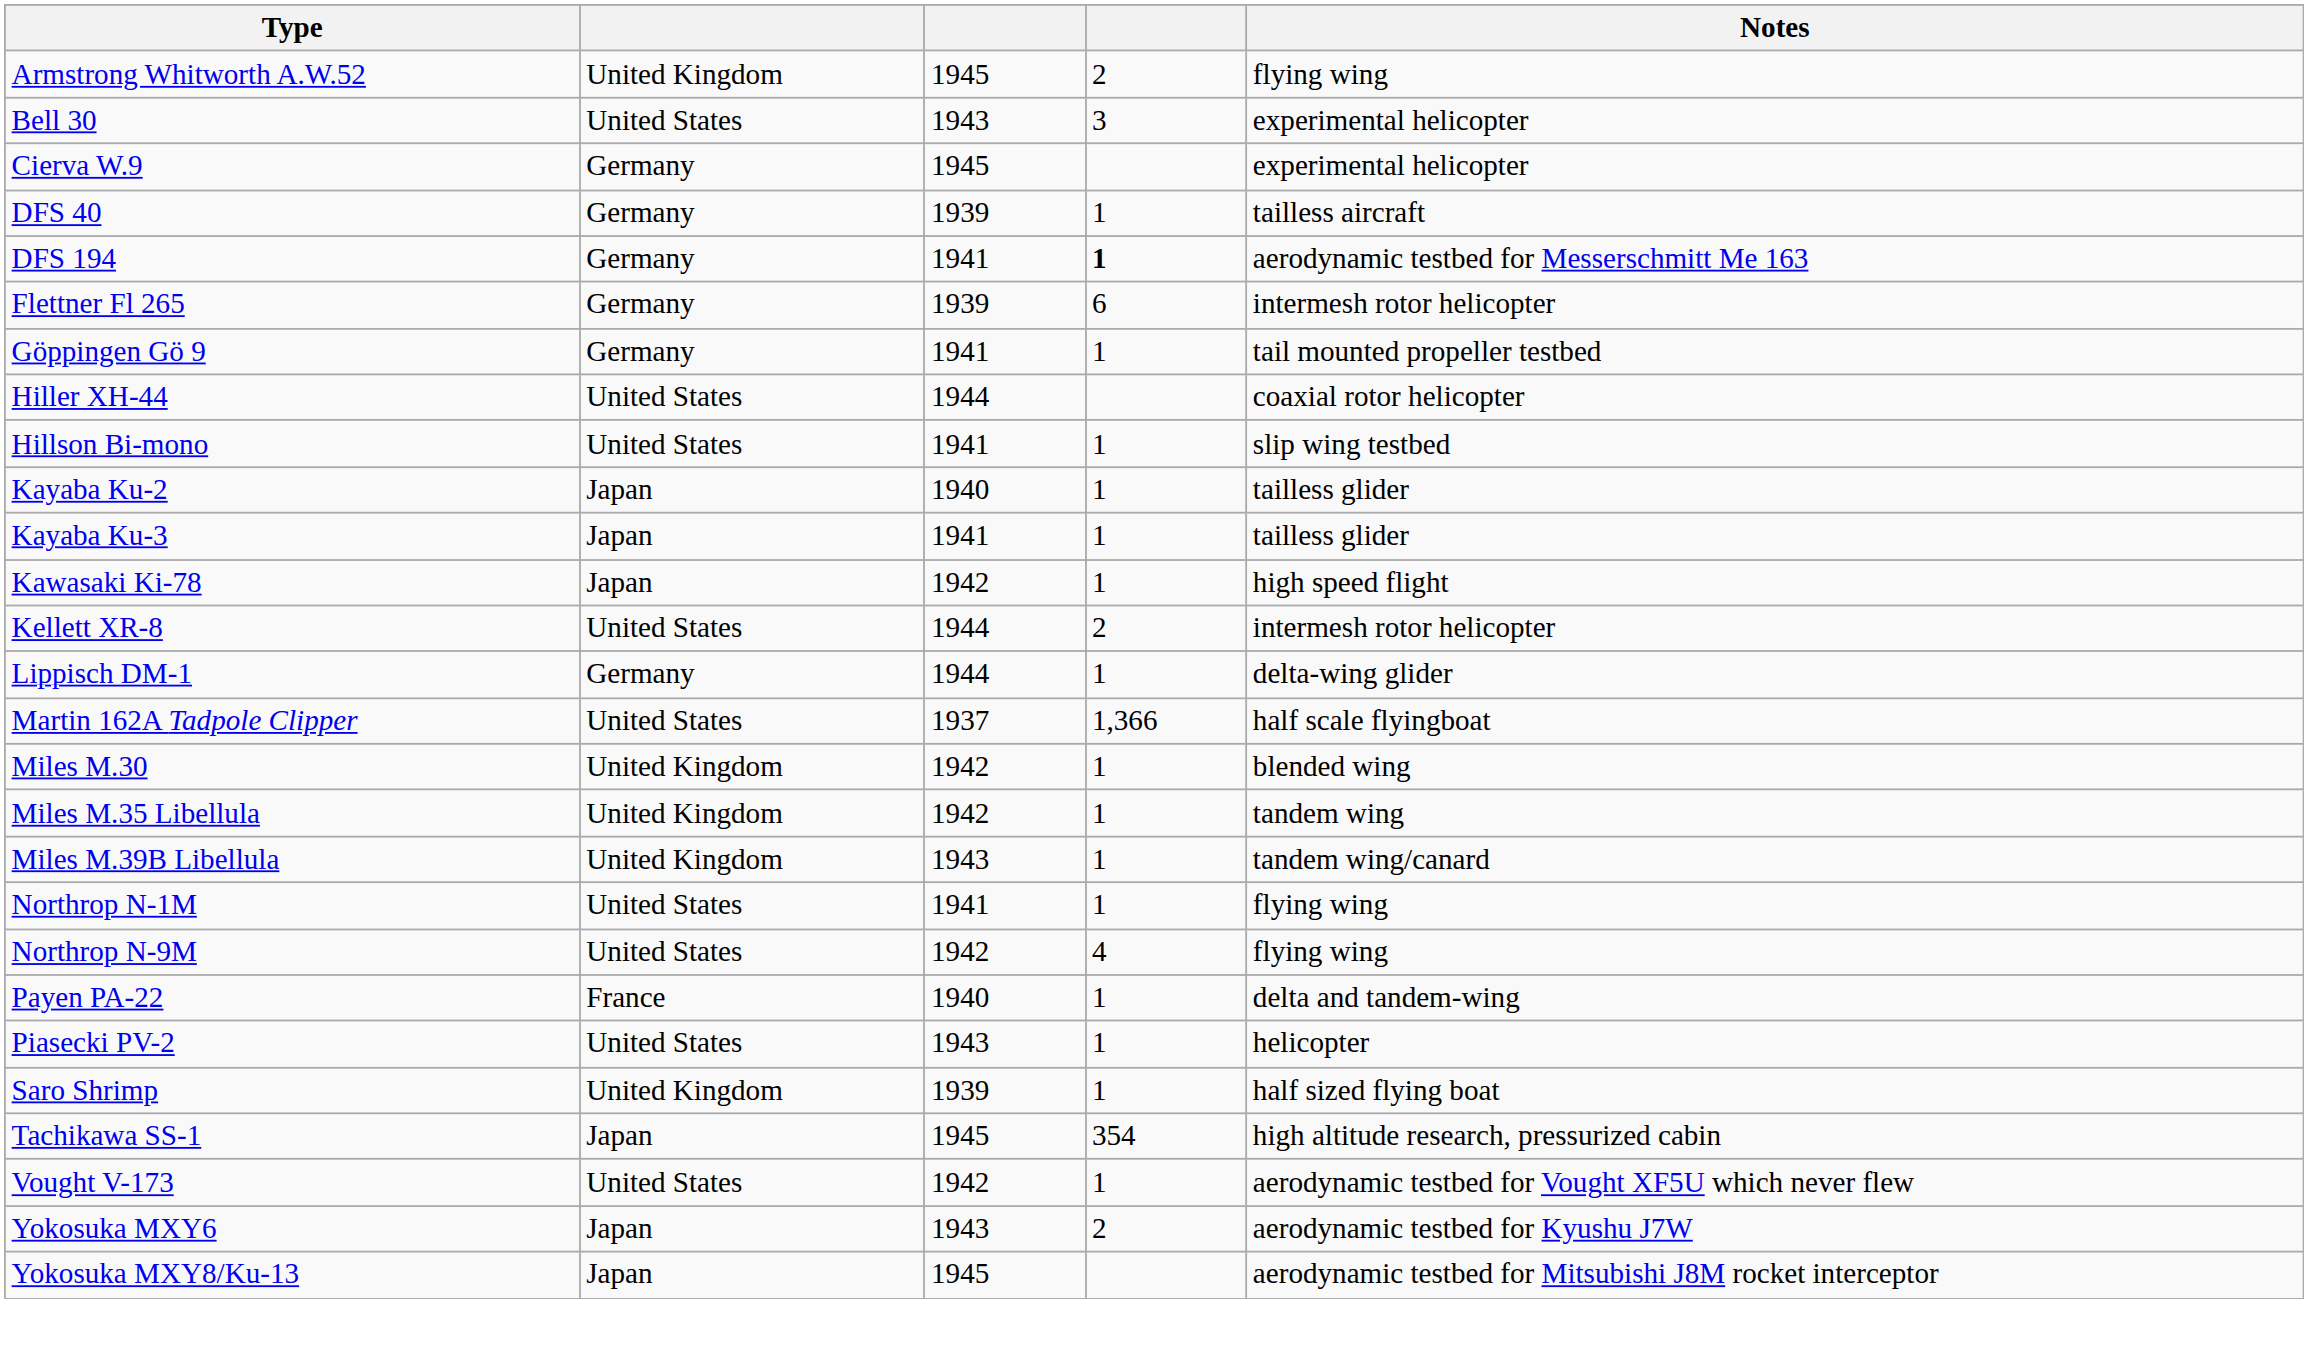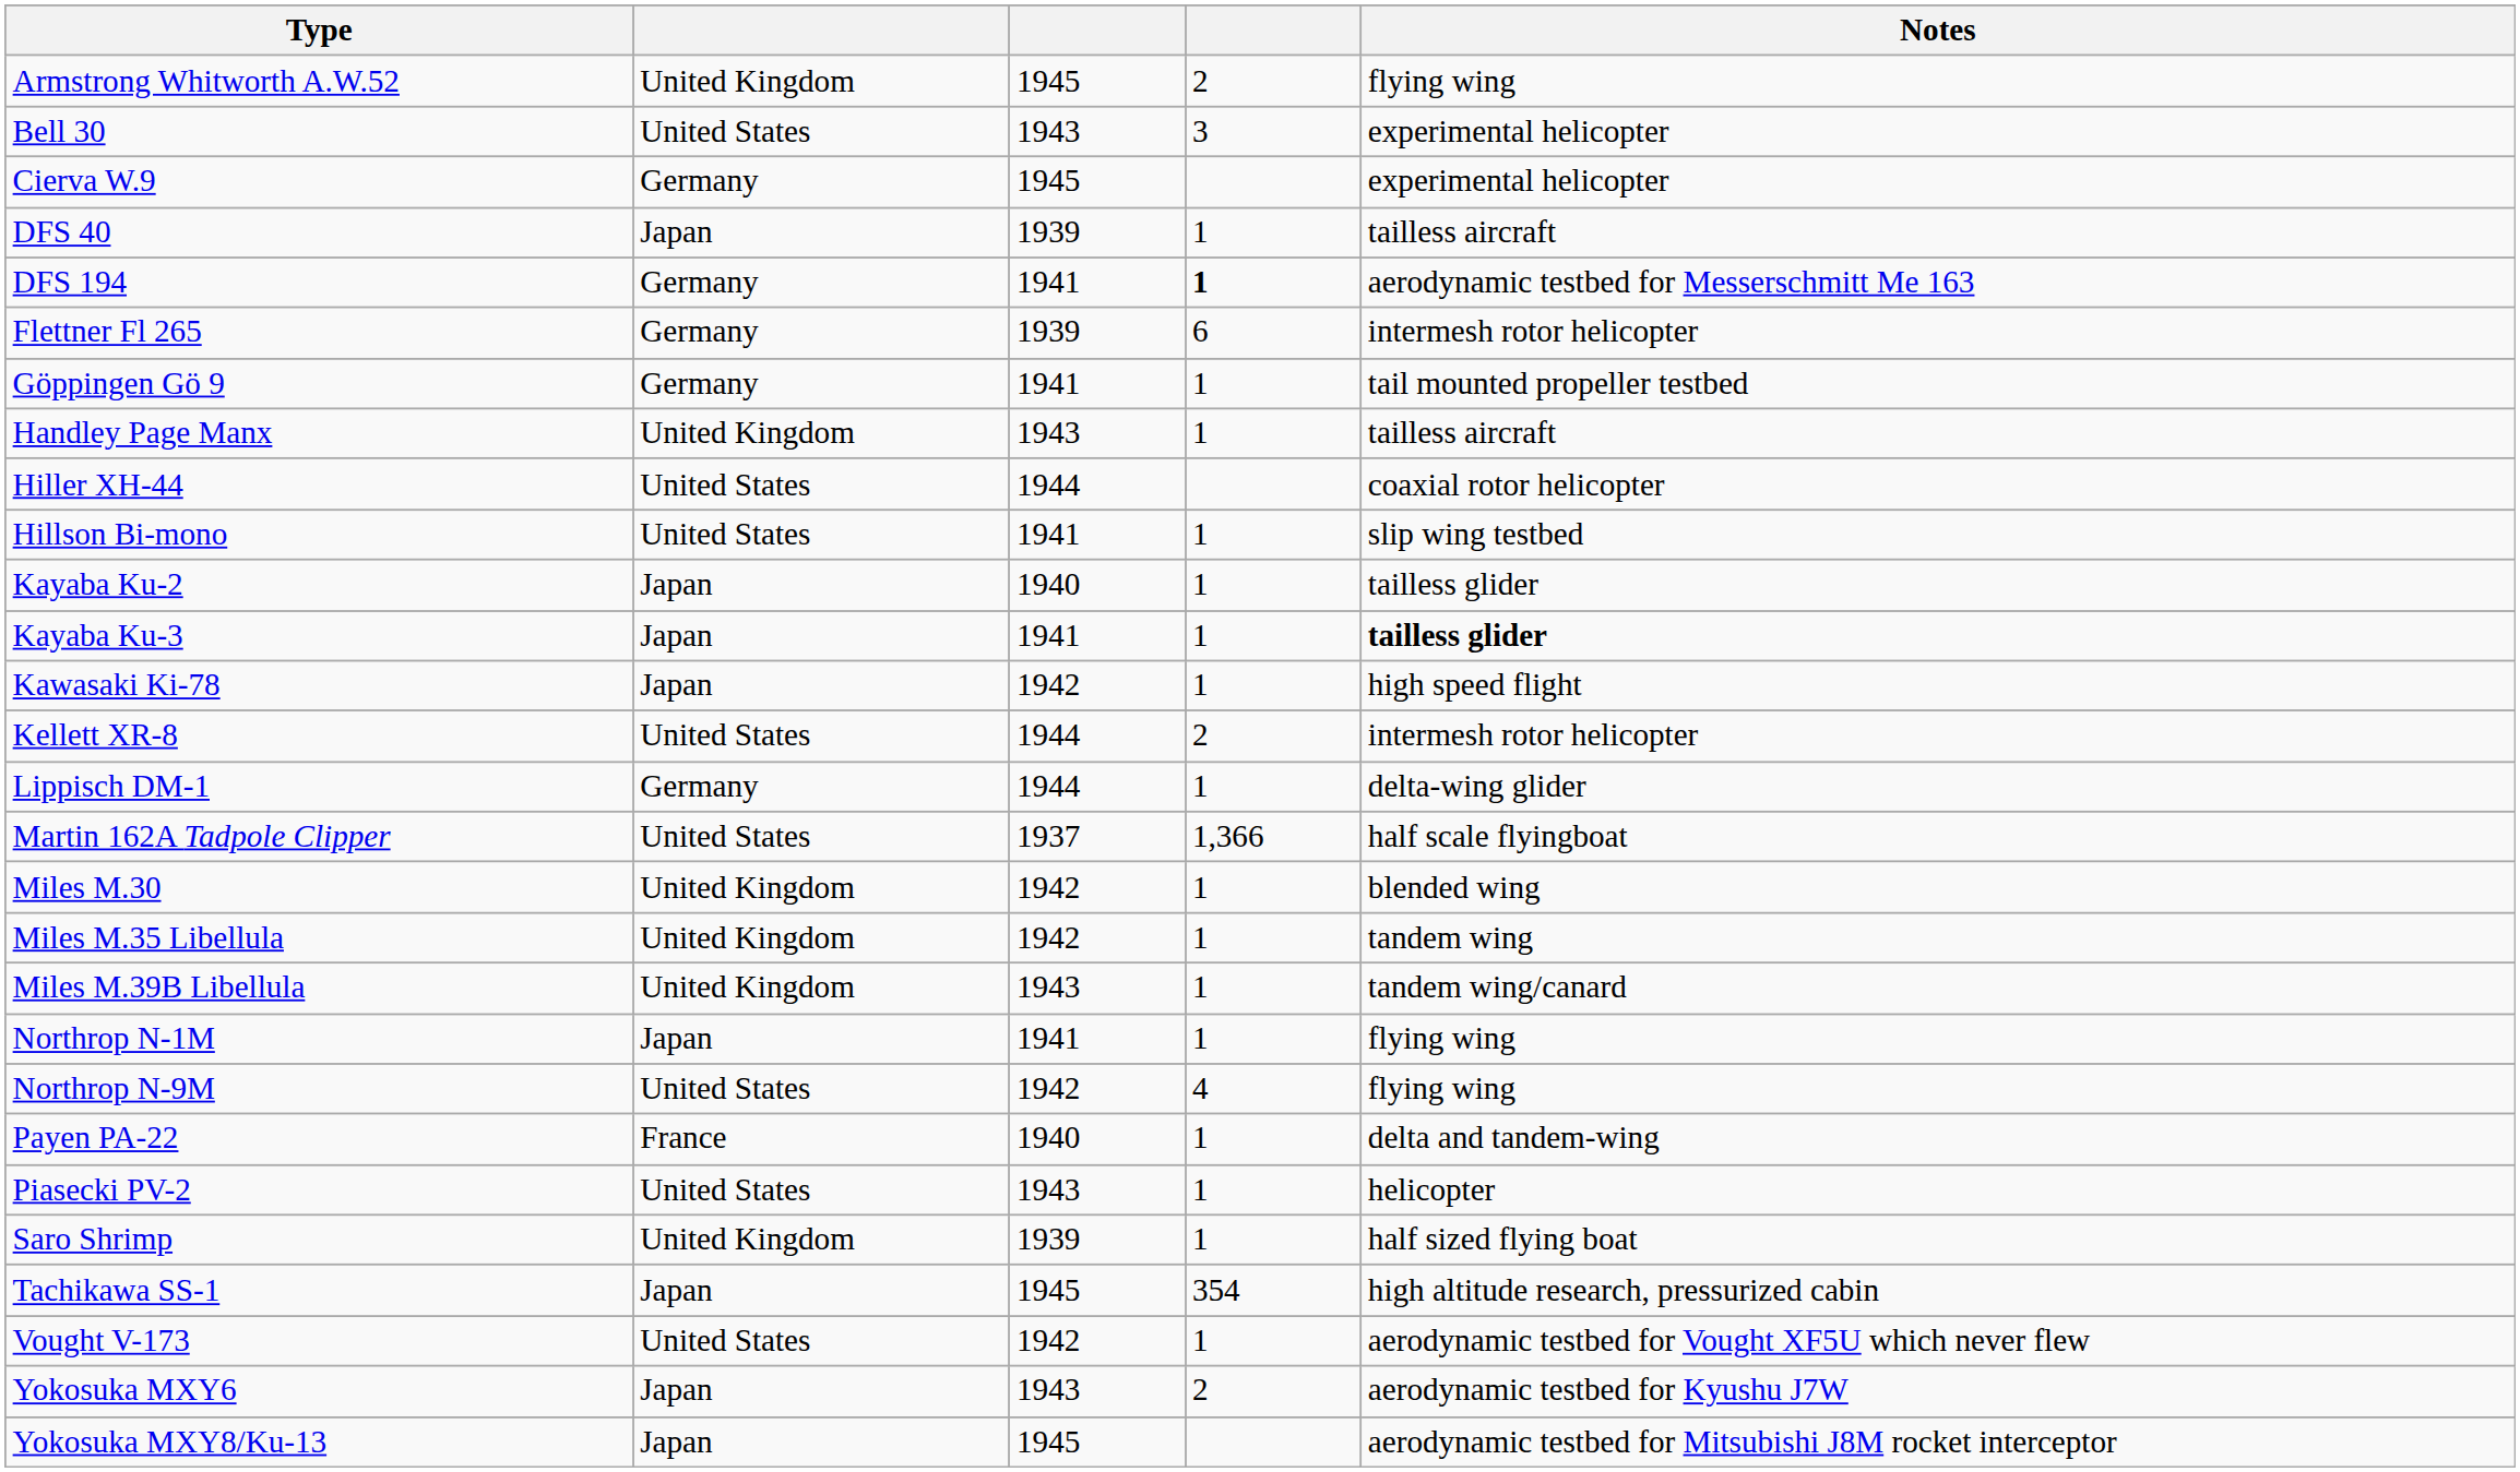 <table class="wikitable sortable" border=1 style=width:100%>
 <tr>
 <th style=width:25%>Type</th>
 <th style=width:15%></th>
 <th style=width:7%></th>
 <th style=width:7%></th>
 <th>Notes</th>
 </tr>
 <tr>
 <td><a href='#'>Armstrong Whitworth A.W.52</a></td>
 <td>United Kingdom</td>
 <td>1945</td>
 <td>2</td>
 <td>flying wing</td>
 </tr>
 <tr>
 <td><a href='#'>Bell 30</a></td>
 <td>United States</td>
 <td>1943</td>
 <td>3</td>
 <td>experimental helicopter</td>
 </tr>
 <tr>
 <td><a href='#'>Cierva W.9</a></td>
 <td>Germany</td>
 <td>1945</td>
 <td></td>
 <td>experimental helicopter</td>
 </tr>
 <tr>
 <td><a href='#'>DFS 40</a></td>
-<td>Germany</td>
+<td>Japan</td>
 <td>1939</td>
 <td>1</td>
 <td>tailless aircraft</td>
 </tr>
 <tr>
 <td><a href='#'>DFS 194</a></td>
 <td>Germany</td>
 <td>1941</td>
 <td><strong>1</strong></td>
 <td>aerodynamic testbed for <a href='#'>Messerschmitt Me 163</a></td>
 </tr>
 <tr>
 <td><a href='#'>Flettner Fl 265</a></td>
 <td>Germany</td>
 <td>1939</td>
 <td>6</td>
 <td>intermesh rotor helicopter</td>
 </tr>
 <tr>
 <td><a href='#'>Göppingen Gö 9</a></td>
 <td>Germany</td>
 <td>1941</td>
 <td>1</td>
 <td>tail mounted propeller testbed</td>
+</tr>
+<tr>
+<td><a href='#'>Handley Page Manx</a></td>
+<td>United Kingdom</td>
+<td>1943</td>
+<td>1</td>
+<td>tailless aircraft</td>
 </tr>
 <tr>
 <td><a href='#'>Hiller XH-44</a></td>
 <td>United States</td>
 <td>1944</td>
 <td></td>
 <td>coaxial rotor helicopter</td>
 </tr>
 <tr>
 <td><a href='#'>Hillson Bi-mono</a></td>
 <td>United States</td>
 <td>1941</td>
 <td>1</td>
 <td>slip wing testbed</td>
 </tr>
 <tr>
 <td><a href='#'>Kayaba Ku-2</a></td>
 <td>Japan</td>
 <td>1940</td>
 <td>1</td>
 <td>tailless glider</td>
 </tr>
 <tr>
 <td><a href='#'>Kayaba Ku-3</a></td>
 <td>Japan</td>
 <td>1941</td>
 <td>1</td>
-<td>tailless glider</td>
+<td><strong>tailless glider</strong></td>
 </tr>
 <tr>
 <td><a href='#'>Kawasaki Ki-78</a></td>
 <td>Japan</td>
 <td>1942</td>
 <td>1</td>
 <td>high speed flight</td>
 </tr>
 <tr>
 <td><a href='#'>Kellett XR-8</a></td>
 <td>United States</td>
 <td>1944</td>
 <td>2</td>
 <td>intermesh rotor helicopter</td>
 </tr>
 <tr>
 <td><a href='#'>Lippisch DM-1</a></td>
 <td>Germany</td>
 <td>1944</td>
 <td>1</td>
 <td>delta-wing glider</td>
 </tr>
 <tr>
 <td><a href='#'>Martin 162A <em>Tadpole Clipper</em></a></td>
 <td>United States</td>
 <td>1937</td>
 <td>1,366</td>
 <td>half scale flyingboat</td>
 </tr>
 <tr>
 <td><a href='#'>Miles M.30</a></td>
 <td>United Kingdom</td>
 <td>1942</td>
 <td>1</td>
 <td>blended wing</td>
 </tr>
 <tr>
 <td><a href='#'>Miles M.35 Libellula</a></td>
 <td>United Kingdom</td>
 <td>1942</td>
 <td>1</td>
 <td>tandem wing</td>
 </tr>
 <tr>
 <td><a href='#'>Miles M.39B Libellula</a></td>
 <td>United Kingdom</td>
 <td>1943</td>
 <td>1</td>
 <td>tandem wing/canard</td>
 </tr>
 <tr>
 <td><a href='#'>Northrop N-1M</a></td>
-<td>United States</td>
+<td>Japan</td>
 <td>1941</td>
 <td>1</td>
 <td>flying wing</td>
 </tr>
 <tr>
 <td><a href='#'>Northrop N-9M</a></td>
 <td>United States</td>
 <td>1942</td>
 <td>4</td>
 <td>flying wing</td>
 </tr>
 <tr>
 <td><a href='#'>Payen PA-22</a></td>
 <td>France</td>
 <td>1940</td>
 <td>1</td>
 <td>delta and tandem-wing</td>
 </tr>
 <tr>
 <td><a href='#'>Piasecki PV-2</a></td>
 <td>United States</td>
 <td>1943</td>
 <td>1</td>
 <td>helicopter</td>
 </tr>
 <tr>
 <td><a href='#'>Saro Shrimp</a></td>
 <td>United Kingdom</td>
 <td>1939</td>
 <td>1</td>
 <td>half sized flying boat</td>
 </tr>
 <tr>
 <td><a href='#'>Tachikawa SS-1</a></td>
 <td>Japan</td>
 <td>1945</td>
 <td>354</td>
 <td>high altitude research, pressurized cabin</td>
 </tr>
 <tr>
 <td><a href='#'>Vought V-173</a></td>
 <td>United States</td>
 <td>1942</td>
 <td>1</td>
 <td>aerodynamic testbed for <a href='#'>Vought XF5U</a> which never flew</td>
 </tr>
 <tr>
 <td><a href='#'>Yokosuka MXY6</a></td>
 <td>Japan</td>
 <td>1943</td>
 <td>2</td>
 <td>aerodynamic testbed for <a href='#'>Kyushu J7W</a></td>
 </tr>
 <tr>
 <td><a href='#'>Yokosuka MXY8/Ku-13</a></td>
 <td>Japan</td>
 <td>1945</td>
 <td></td>
 <td>aerodynamic testbed for <a href='#'>Mitsubishi J8M</a> rocket interceptor</td>
 </tr>
 </table>
